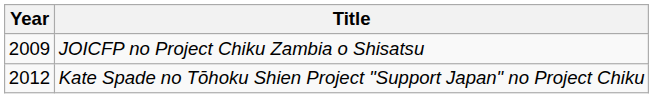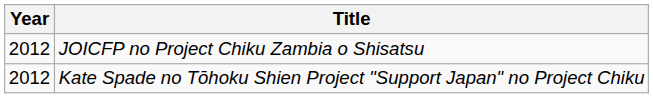 <table class="wikitable">
 <tr>
 <th>Year</th>
 <th>Title</th>
 </tr>
 <tr>
-<td>2009</td>
+<td>2012</td>
 <td><em>JOICFP no Project Chiku Zambia o Shisatsu</em></td>
 </tr>
 <tr>
 <td>2012</td>
 <td><em>Kate Spade no Tōhoku Shien Project "Support Japan" no Project Chiku</em></td>
 </tr>
 </table>
